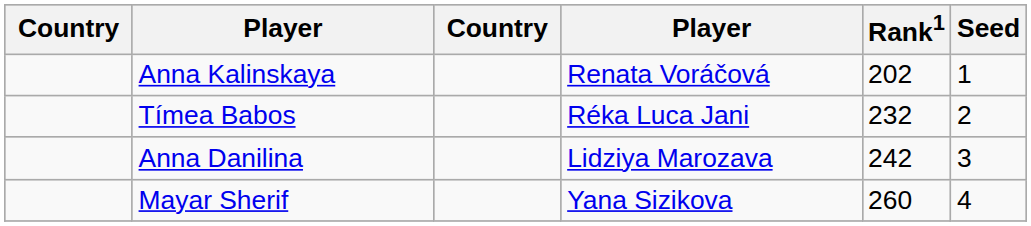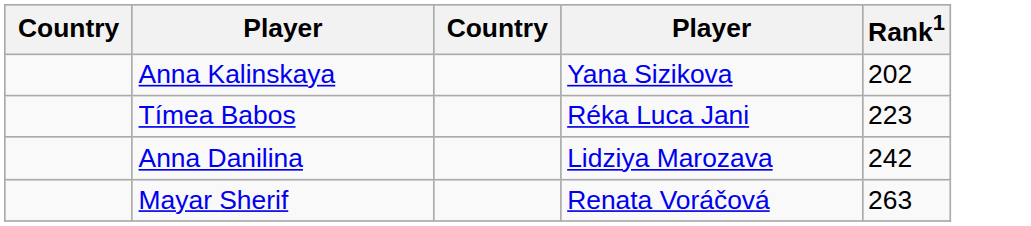 <table class="sortable wikitable">
 <tr>
 <th width="70">Country</th>
 <th width="175">Player</th>
 <th width="70">Country</th>
 <th width="175">Player</th>
 <th>Rank<sup>1</sup></th>
-<th>Seed</th>
 </tr>
 <tr>
 <td></td>
 <td><a href='#'>Anna Kalinskaya</a></td>
 <td></td>
-<td><a href='#'>Renata Voráčová</a></td>
+<td><a href='#'>Yana Sizikova</a></td>
 <td>202</td>
-<td>1</td>
 </tr>
 <tr>
 <td></td>
 <td><a href='#'>Tímea Babos</a></td>
 <td></td>
 <td><a href='#'>Réka Luca Jani</a></td>
-<td>232</td>
-<td>2</td>
+<td>223</td>
 </tr>
 <tr>
 <td></td>
 <td><a href='#'>Anna Danilina</a></td>
 <td></td>
 <td><a href='#'>Lidziya Marozava</a></td>
 <td>242</td>
-<td>3</td>
 </tr>
 <tr>
 <td></td>
 <td><a href='#'>Mayar Sherif</a></td>
 <td></td>
-<td><a href='#'>Yana Sizikova</a></td>
-<td>260</td>
-<td>4</td>
+<td><a href='#'>Renata Voráčová</a></td>
+<td>263</td>
 </tr>
 </table>
